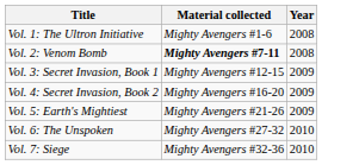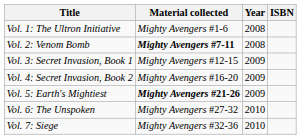 <table class="wikitable sortable">
 <tr>
 <th>Title</th>
 <th>Material collected</th>
 <th>Year</th>
+<th>ISBN</th>
 </tr>
 <tr>
 <td><em>Vol. 1: The Ultron Initiative</em></td>
 <td><em>Mighty Avengers</em> #1-6</td>
 <td>2008</td>
+<td></td>
 </tr>
 <tr>
 <td><em>Vol. 2: Venom Bomb</em></td>
 <td><strong><em>Mighty Avengers</em> #7-11</strong></td>
 <td>2008</td>
+<td></td>
 </tr>
 <tr>
 <td><em>Vol. 3: Secret Invasion, Book 1</em></td>
 <td><em>Mighty Avengers</em> #12-15</td>
 <td>2009</td>
+<td></td>
 </tr>
 <tr>
 <td><em>Vol. 4: Secret Invasion, Book 2</em></td>
 <td><em>Mighty Avengers</em> #16-20</td>
 <td>2009</td>
+<td></td>
 </tr>
 <tr>
 <td><em>Vol. 5: Earth's Mightiest</em></td>
-<td><em>Mighty Avengers</em> #21-26</td>
+<td><strong><em>Mighty Avengers</em> #21-26</strong></td>
 <td>2009</td>
+<td></td>
 </tr>
 <tr>
 <td><em>Vol. 6: The Unspoken</em></td>
 <td><em>Mighty Avengers</em> #27-32</td>
 <td>2010</td>
+<td></td>
 </tr>
 <tr>
 <td><em>Vol. 7: Siege</em></td>
 <td><em>Mighty Avengers</em> #32-36</td>
 <td>2010</td>
+<td></td>
 </tr>
 </table>
